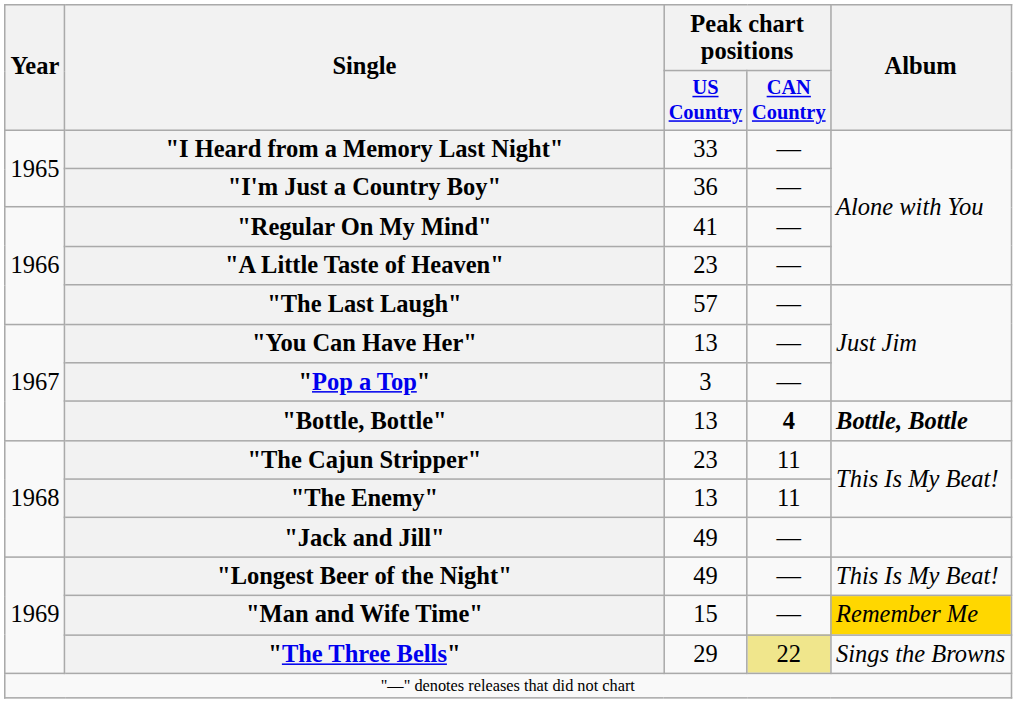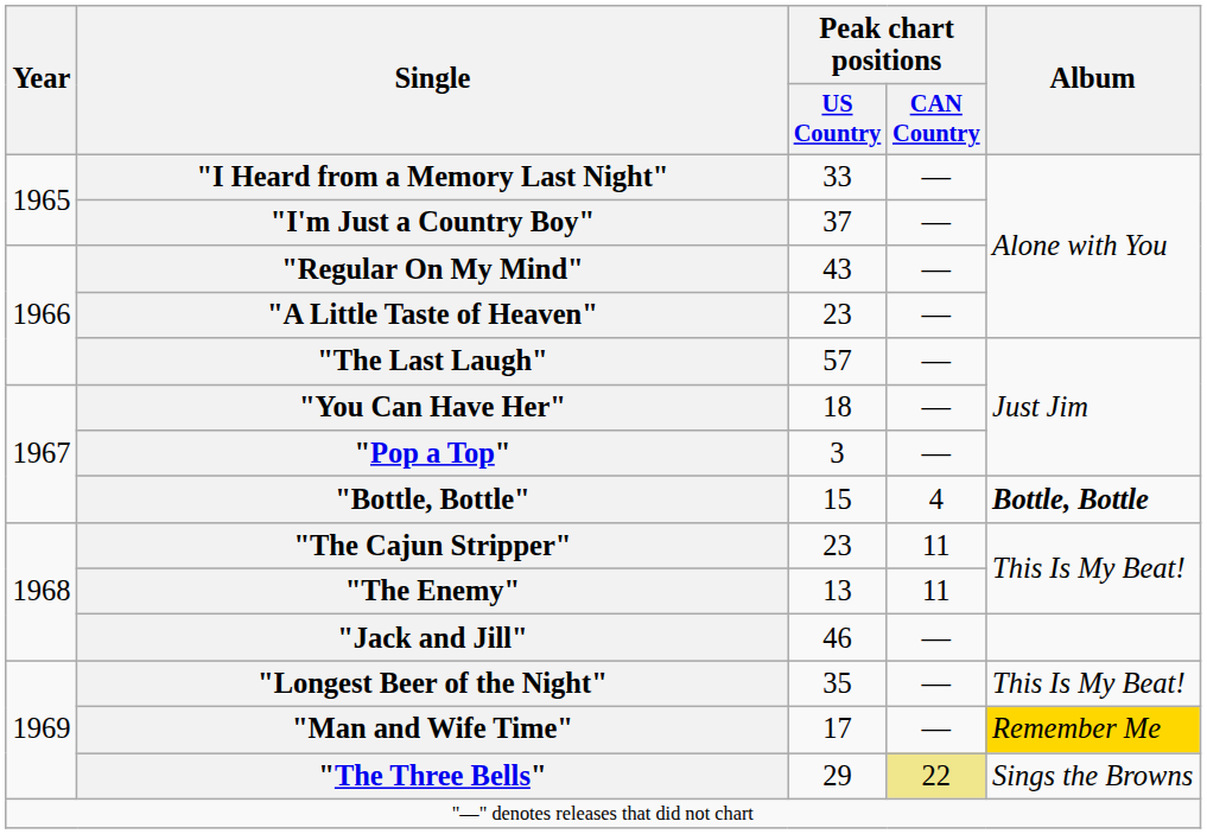 <table class="wikitable plainrowheaders" style="text-align:center;">
 <tr>
 <th rowspan="2">Year</th>
 <th rowspan="2" style="width:24em;">Single</th>
 <th colspan="2">Peak chart<br>positions</th>
 <th rowspan="2">Album</th>
 </tr>
 <tr style="font-size:smaller;">
 <th width="45"><a href='#'>US Country</a><br></th>
 <th width="45"><a href='#'>CAN Country</a></th>
 </tr>
 <tr>
 <td rowspan="2">1965</td>
 <th scope="row">"I Heard from a Memory Last Night"</th>
 <td>33</td>
 <td>—</td>
 <td align="left" rowspan="4"><em>Alone with You</em></td>
 </tr>
 <tr>
 <th scope="row">"I'm Just a Country Boy"</th>
-<td>36</td>
+<td>37</td>
 <td>—</td>
 </tr>
 <tr>
 <td rowspan="3">1966</td>
 <th scope="row">"Regular On My Mind"</th>
-<td>41</td>
+<td>43</td>
 <td>—</td>
 </tr>
 <tr>
 <th scope="row">"A Little Taste of Heaven"</th>
 <td>23</td>
 <td>—</td>
 </tr>
 <tr>
 <th scope="row">"The Last Laugh"</th>
 <td>57</td>
 <td>—</td>
 <td align="left" rowspan="3"><em>Just Jim</em></td>
 </tr>
 <tr>
 <td rowspan="3">1967</td>
 <th scope="row">"You Can Have Her"</th>
-<td>13</td>
+<td>18</td>
 <td>—</td>
 </tr>
 <tr>
 <th scope="row">"<a href='#'>Pop a Top</a>"</th>
 <td>3</td>
 <td>—</td>
 </tr>
 <tr>
 <th scope="row">"Bottle, Bottle"</th>
-<td>13</td>
-<td><strong>4</strong></td>
+<td>15</td>
+<td>4</td>
 <td align="left"><strong><em>Bottle, Bottle</em></strong></td>
 </tr>
 <tr>
 <td rowspan="3">1968</td>
 <th scope="row">"The Cajun Stripper"</th>
 <td>23</td>
 <td>11</td>
 <td align="left" rowspan="2"><em>This Is My Beat!</em></td>
 </tr>
 <tr>
 <th scope="row">"The Enemy"</th>
 <td>13</td>
 <td>11</td>
 </tr>
 <tr>
 <th scope="row">"Jack and Jill"</th>
-<td>49</td>
+<td>46</td>
 <td>—</td>
 <td></td>
 </tr>
 <tr>
 <td rowspan="3">1969</td>
 <th scope="row">"Longest Beer of the Night"</th>
-<td>49</td>
+<td>35</td>
 <td>—</td>
 <td align="left"><em>This Is My Beat!</em></td>
 </tr>
 <tr>
 <th scope="row">"Man and Wife Time"</th>
-<td>15</td>
+<td>17</td>
 <td>—</td>
 <td align="left" style="background: gold;"><em>Remember Me</em></td>
 </tr>
 <tr>
 <th scope="row">"<a href='#'>The Three Bells</a>"</th>
 <td>29</td>
 <td style="background: khaki;">22</td>
 <td align="left"><em>Sings the Browns</em></td>
 </tr>
 <tr>
 <td colspan="5" style="font-size: 8pt">"—" denotes releases that did not chart</td>
 </tr>
 </table>
